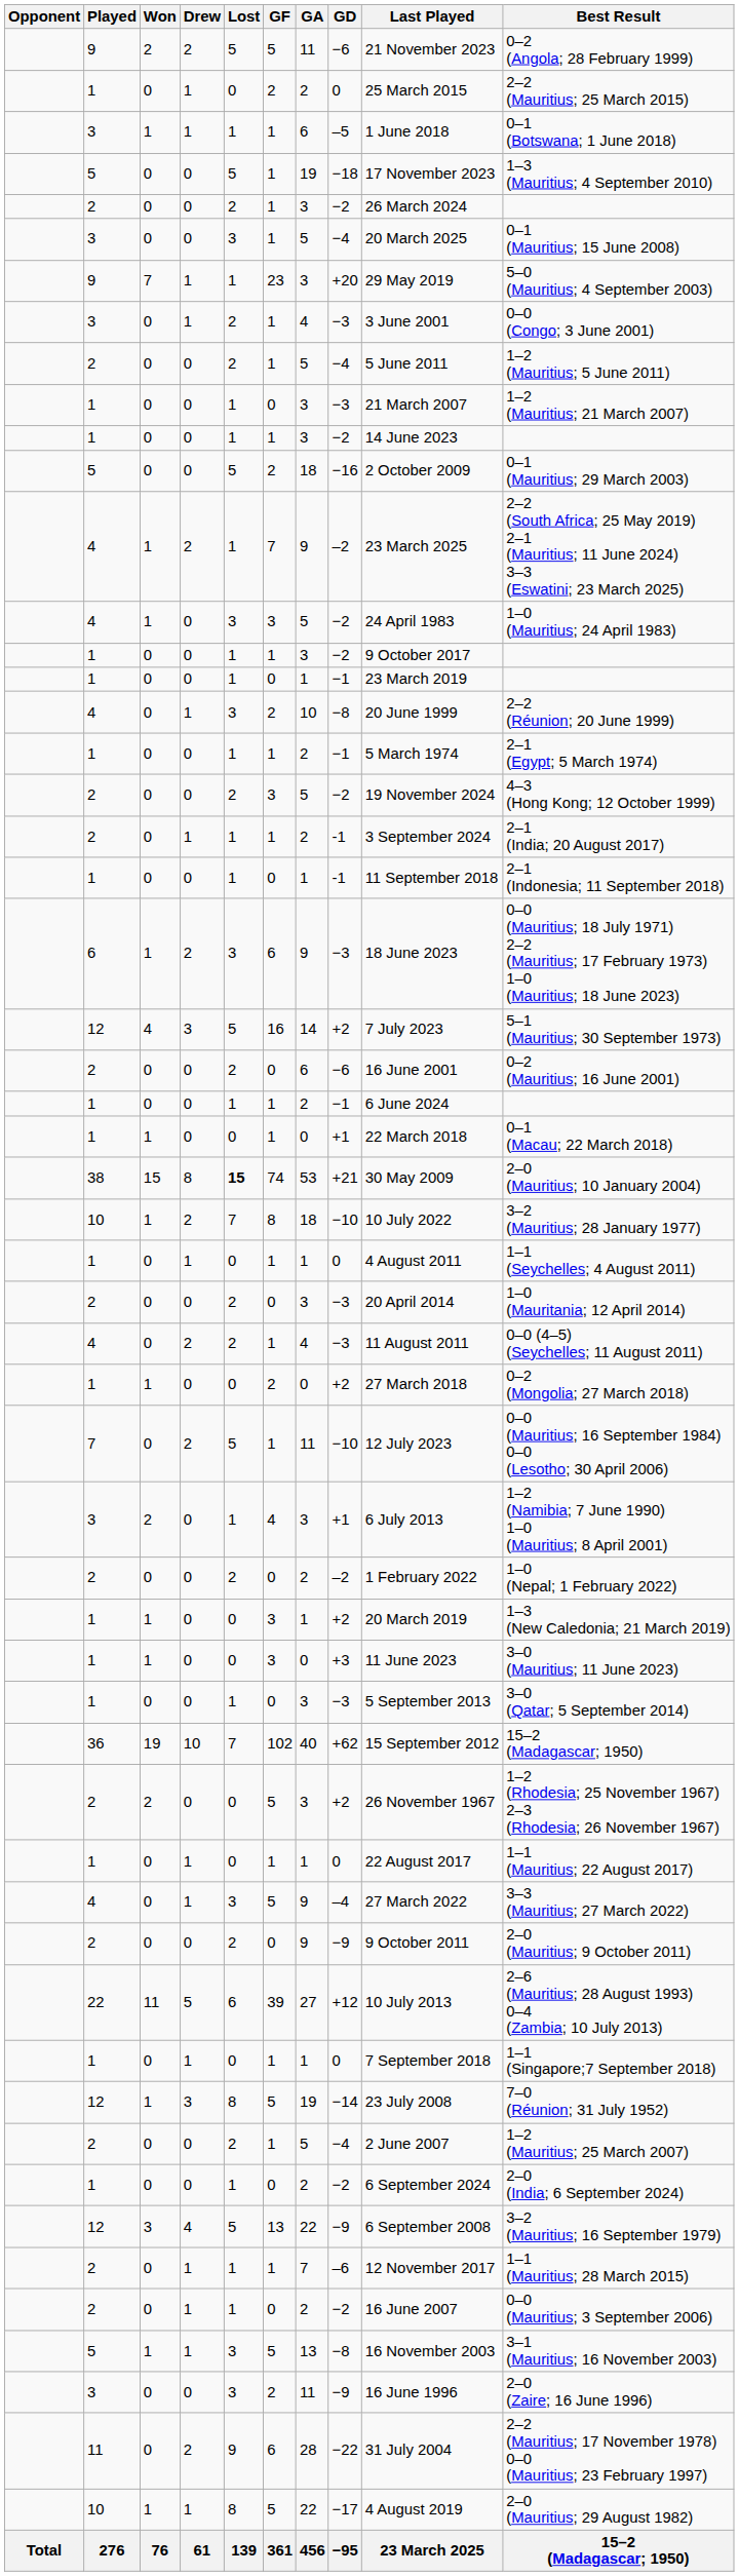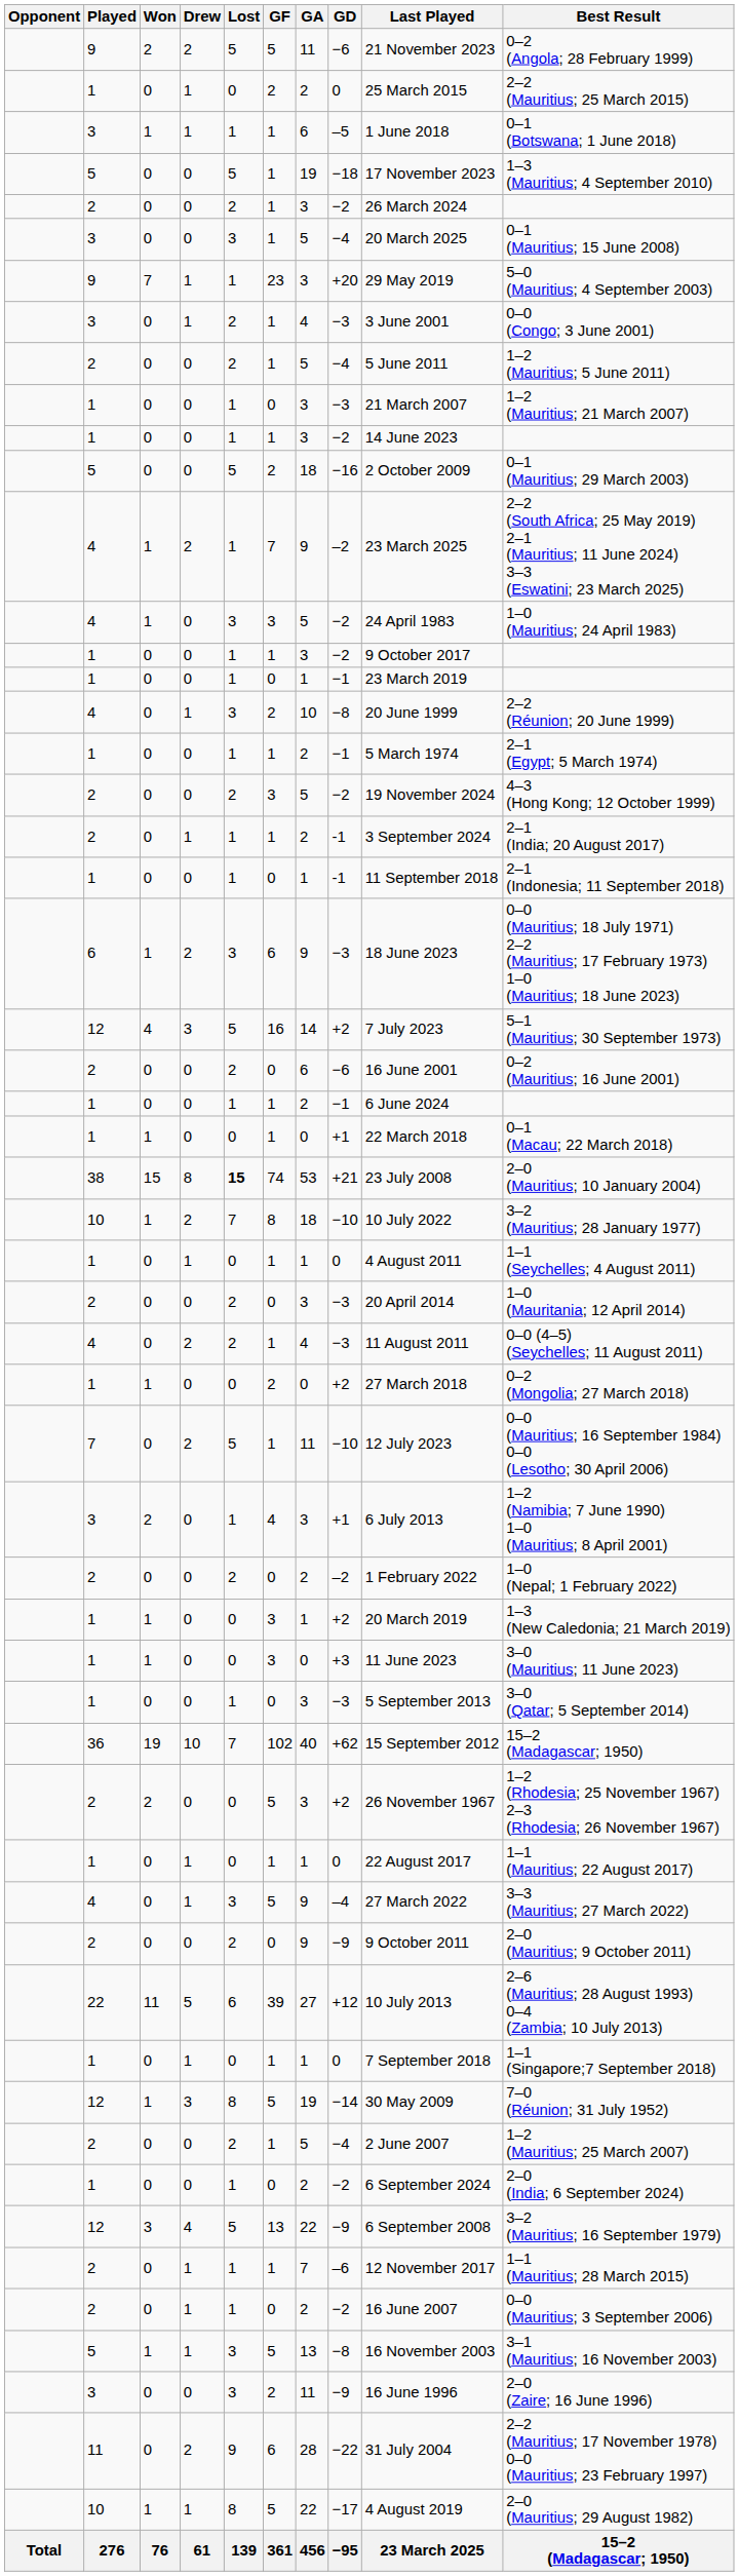 <table class="wikitable collapsible collapsed">
 <tr>
 <th>Opponent</th>
 <th>Played</th>
 <th>Won</th>
 <th>Drew</th>
 <th>Lost</th>
 <th>GF</th>
 <th>GA</th>
 <th>GD</th>
 <th>Last Played</th>
 <th>Best Result</th>
 </tr>
 <tr>
 <td></td>
 <td>9</td>
 <td>2</td>
 <td>2</td>
 <td>5</td>
 <td>5</td>
 <td>11</td>
 <td>−6</td>
 <td>21 November 2023</td>
 <td> 0–2 <br>(<a href='#'>Angola</a>; 28 February 1999)</td>
 </tr>
 <tr>
 <td></td>
 <td>1</td>
 <td>0</td>
 <td>1</td>
 <td>0</td>
 <td>2</td>
 <td>2</td>
 <td>0</td>
 <td>25 March 2015</td>
 <td> 2–2 <br>(<a href='#'>Mauritius</a>; 25 March 2015)</td>
 </tr>
 <tr>
 <td></td>
 <td>3</td>
 <td>1</td>
 <td>1</td>
 <td>1</td>
 <td>1</td>
 <td>6</td>
 <td>–5</td>
 <td>1 June 2018</td>
 <td> 0–1 <br>(<a href='#'>Botswana</a>; 1 June 2018)</td>
 </tr>
 <tr>
 <td></td>
 <td>5</td>
 <td>0</td>
 <td>0</td>
 <td>5</td>
 <td>1</td>
 <td>19</td>
 <td>−18</td>
 <td>17 November 2023</td>
 <td> 1–3 <br>(<a href='#'>Mauritius</a>; 4 September 2010)</td>
 </tr>
 <tr>
 <td></td>
 <td>2</td>
 <td>0</td>
 <td>0</td>
 <td>2</td>
 <td>1</td>
 <td>3</td>
 <td>−2</td>
 <td>26 March 2024</td>
 <td></td>
 </tr>
 <tr>
 <td></td>
 <td>3</td>
 <td>0</td>
 <td>0</td>
 <td>3</td>
 <td>1</td>
 <td>5</td>
 <td>−4</td>
 <td>20 March 2025</td>
 <td> 0–1 <br>(<a href='#'>Mauritius</a>; 15 June 2008)</td>
 </tr>
 <tr>
 <td></td>
 <td>9</td>
 <td>7</td>
 <td>1</td>
 <td>1</td>
 <td>23</td>
 <td>3</td>
 <td>+20</td>
 <td>29 May 2019</td>
 <td> 5–0 <br>(<a href='#'>Mauritius</a>; 4 September 2003)</td>
 </tr>
 <tr>
 <td></td>
 <td>3</td>
 <td>0</td>
 <td>1</td>
 <td>2</td>
 <td>1</td>
 <td>4</td>
 <td>−3</td>
 <td>3 June 2001</td>
 <td> 0–0 <br>(<a href='#'>Congo</a>; 3 June 2001)</td>
 </tr>
 <tr>
 <td></td>
 <td>2</td>
 <td>0</td>
 <td>0</td>
 <td>2</td>
 <td>1</td>
 <td>5</td>
 <td>−4</td>
 <td>5 June 2011</td>
 <td> 1–2 <br>(<a href='#'>Mauritius</a>; 5 June 2011)</td>
 </tr>
 <tr>
 <td></td>
 <td>1</td>
 <td>0</td>
 <td>0</td>
 <td>1</td>
 <td>0</td>
 <td>3</td>
 <td>−3</td>
 <td>21 March 2007</td>
 <td> 1–2 <br>(<a href='#'>Mauritius</a>; 21 March 2007)</td>
 </tr>
 <tr>
 <td></td>
 <td>1</td>
 <td>0</td>
 <td>0</td>
 <td>1</td>
 <td>1</td>
 <td>3</td>
 <td>−2</td>
 <td>14 June 2023</td>
 <td></td>
 </tr>
 <tr>
 <td></td>
 <td>5</td>
 <td>0</td>
 <td>0</td>
 <td>5</td>
 <td>2</td>
 <td>18</td>
 <td>−16</td>
 <td>2 October 2009</td>
 <td> 0–1 <br>(<a href='#'>Mauritius</a>; 29 March 2003)</td>
 </tr>
 <tr>
 <td></td>
 <td>4</td>
 <td>1</td>
 <td>2</td>
 <td>1</td>
 <td>7</td>
 <td>9</td>
 <td>–2</td>
 <td>23 March 2025</td>
 <td> 2–2 <br>(<a href='#'>South Africa</a>; 25 May 2019)<br> 2–1 <br>(<a href='#'>Mauritius</a>; 11 June 2024)<br> 3–3 <br>(<a href='#'>Eswatini</a>; 23 March 2025)</td>
 </tr>
 <tr>
 <td></td>
 <td>4</td>
 <td>1</td>
 <td>0</td>
 <td>3</td>
 <td>3</td>
 <td>5</td>
 <td>−2</td>
 <td>24 April 1983</td>
 <td> 1–0 <br>(<a href='#'>Mauritius</a>; 24 April 1983)</td>
 </tr>
 <tr>
 <td></td>
 <td>1</td>
 <td>0</td>
 <td>0</td>
 <td>1</td>
 <td>1</td>
 <td>3</td>
 <td>−2</td>
 <td>9 October 2017</td>
 <td></td>
 </tr>
 <tr>
 <td></td>
 <td>1</td>
 <td>0</td>
 <td>0</td>
 <td>1</td>
 <td>0</td>
 <td>1</td>
 <td>−1</td>
 <td>23 March 2019</td>
 <td></td>
 </tr>
 <tr>
 <td></td>
 <td>4</td>
 <td>0</td>
 <td>1</td>
 <td>3</td>
 <td>2</td>
 <td>10</td>
 <td>−8</td>
 <td>20 June 1999</td>
 <td> 2–2 <br>(<a href='#'>Réunion</a>; 20 June 1999)</td>
 </tr>
 <tr>
 <td></td>
 <td>1</td>
 <td>0</td>
 <td>0</td>
 <td>1</td>
 <td>1</td>
 <td>2</td>
 <td>−1</td>
 <td>5 March 1974</td>
 <td> 2–1 <br>(<a href='#'>Egypt</a>; 5 March 1974)</td>
 </tr>
 <tr>
 <td></td>
 <td>2</td>
 <td>0</td>
 <td>0</td>
 <td>2</td>
 <td>3</td>
 <td>5</td>
 <td>−2</td>
 <td>19 November 2024</td>
 <td> 4–3 <br>(Hong Kong; 12 October 1999)</td>
 </tr>
 <tr>
 <td></td>
 <td>2</td>
 <td>0</td>
 <td>1</td>
 <td>1</td>
 <td>1</td>
 <td>2</td>
 <td>-1</td>
 <td>3 September 2024</td>
 <td> 2–1 <br>(India; 20 August 2017)</td>
 </tr>
 <tr>
 <td></td>
 <td>1</td>
 <td>0</td>
 <td>0</td>
 <td>1</td>
 <td>0</td>
 <td>1</td>
 <td>-1</td>
 <td>11 September 2018</td>
 <td> 2–1 <br>(Indonesia; 11 September 2018)</td>
 </tr>
 <tr>
 <td></td>
 <td>6</td>
 <td>1</td>
 <td>2</td>
 <td>3</td>
 <td>6</td>
 <td>9</td>
 <td>−3</td>
 <td>18 June 2023</td>
 <td> 0–0 <br>(<a href='#'>Mauritius</a>; 18 July 1971)<br> 2–2 <br>(<a href='#'>Mauritius</a>; 17 February 1973)<br> 1–0 <br>(<a href='#'>Mauritius</a>; 18 June 2023)</td>
 </tr>
 <tr>
 <td></td>
 <td>12</td>
 <td>4</td>
 <td>3</td>
 <td>5</td>
 <td>16</td>
 <td>14</td>
 <td>+2</td>
 <td>7 July 2023</td>
 <td> 5–1 <br>(<a href='#'>Mauritius</a>; 30 September 1973)</td>
 </tr>
 <tr>
 <td></td>
 <td>2</td>
 <td>0</td>
 <td>0</td>
 <td>2</td>
 <td>0</td>
 <td>6</td>
 <td>−6</td>
 <td>16 June 2001</td>
 <td> 0–2 <br>(<a href='#'>Mauritius</a>; 16 June 2001)</td>
 </tr>
 <tr>
 <td></td>
 <td>1</td>
 <td>0</td>
 <td>0</td>
 <td>1</td>
 <td>1</td>
 <td>2</td>
 <td>−1</td>
 <td>6 June 2024</td>
 <td></td>
 </tr>
 <tr>
 <td></td>
 <td>1</td>
 <td>1</td>
 <td>0</td>
 <td>0</td>
 <td>1</td>
 <td>0</td>
 <td>+1</td>
 <td>22 March 2018</td>
 <td> 0–1 <br>(<a href='#'>Macau</a>; 22 March 2018)</td>
 </tr>
 <tr>
 <td></td>
 <td>38</td>
 <td>15</td>
 <td>8</td>
 <td><strong>15</strong></td>
 <td>74</td>
 <td>53</td>
 <td>+21</td>
-<td>30 May 2009</td>
+<td>23 July 2008</td>
 <td> 2–0 <br>(<a href='#'>Mauritius</a>; 10 January 2004)</td>
 </tr>
 <tr>
 <td></td>
 <td>10</td>
 <td>1</td>
 <td>2</td>
 <td>7</td>
 <td>8</td>
 <td>18</td>
 <td>−10</td>
 <td>10 July 2022</td>
 <td> 3–2 <br>(<a href='#'>Mauritius</a>; 28 January 1977)</td>
 </tr>
 <tr>
 <td></td>
 <td>1</td>
 <td>0</td>
 <td>1</td>
 <td>0</td>
 <td>1</td>
 <td>1</td>
 <td>0</td>
 <td>4 August 2011</td>
 <td> 1–1 <br>(<a href='#'>Seychelles</a>; 4 August 2011)</td>
 </tr>
 <tr>
 <td></td>
 <td>2</td>
 <td>0</td>
 <td>0</td>
 <td>2</td>
 <td>0</td>
 <td>3</td>
 <td>−3</td>
 <td>20 April 2014</td>
 <td> 1–0 <br>(<a href='#'>Mauritania</a>; 12 April 2014)</td>
 </tr>
 <tr>
 <td></td>
 <td>4</td>
 <td>0</td>
 <td>2</td>
 <td>2</td>
 <td>1</td>
 <td>4</td>
 <td>−3</td>
 <td>11 August 2011</td>
 <td> 0–0 (4–5) <br>(<a href='#'>Seychelles</a>; 11 August 2011)</td>
 </tr>
 <tr>
 <td></td>
 <td>1</td>
 <td>1</td>
 <td>0</td>
 <td>0</td>
 <td>2</td>
 <td>0</td>
 <td>+2</td>
 <td>27 March 2018</td>
 <td> 0–2 <br>(<a href='#'>Mongolia</a>; 27 March 2018)</td>
 </tr>
 <tr>
 <td></td>
 <td>7</td>
 <td>0</td>
 <td>2</td>
 <td>5</td>
 <td>1</td>
 <td>11</td>
 <td>−10</td>
 <td>12 July 2023</td>
 <td> 0–0 <br>(<a href='#'>Mauritius</a>; 16 September 1984)<br> 0–0 <br>(<a href='#'>Lesotho</a>; 30 April 2006)</td>
 </tr>
 <tr>
 <td></td>
 <td>3</td>
 <td>2</td>
 <td>0</td>
 <td>1</td>
 <td>4</td>
 <td>3</td>
 <td>+1</td>
 <td>6 July 2013</td>
 <td> 1–2 <br>(<a href='#'>Namibia</a>; 7 June 1990)<br> 1–0 <br>(<a href='#'>Mauritius</a>; 8 April 2001)</td>
 </tr>
 <tr>
 <td></td>
 <td>2</td>
 <td>0</td>
 <td>0</td>
 <td>2</td>
 <td>0</td>
 <td>2</td>
 <td>–2</td>
 <td>1 February 2022</td>
 <td> 1–0 <br>(Nepal; 1 February 2022)</td>
 </tr>
 <tr>
 <td></td>
 <td>1</td>
 <td>1</td>
 <td>0</td>
 <td>0</td>
 <td>3</td>
 <td>1</td>
 <td>+2</td>
 <td>20 March 2019</td>
 <td> 1–3 <br>(New Caledonia; 21 March 2019)</td>
 </tr>
 <tr>
 <td></td>
 <td>1</td>
 <td>1</td>
 <td>0</td>
 <td>0</td>
 <td>3</td>
 <td>0</td>
 <td>+3</td>
 <td>11 June 2023</td>
 <td> 3–0 <br>(<a href='#'>Mauritius</a>; 11 June 2023)</td>
 </tr>
 <tr>
 <td></td>
 <td>1</td>
 <td>0</td>
 <td>0</td>
 <td>1</td>
 <td>0</td>
 <td>3</td>
 <td>−3</td>
 <td>5 September 2013</td>
 <td> 3–0 <br>(<a href='#'>Qatar</a>; 5 September 2014)</td>
 </tr>
 <tr>
 <td></td>
 <td>36</td>
 <td>19</td>
 <td>10</td>
 <td>7</td>
 <td>102</td>
 <td>40</td>
 <td>+62</td>
 <td>15 September 2012</td>
 <td> 15–2 <br>(<a href='#'>Madagascar</a>; 1950)</td>
 </tr>
 <tr>
 <td></td>
 <td>2</td>
 <td>2</td>
 <td>0</td>
 <td>0</td>
 <td>5</td>
 <td>3</td>
 <td>+2</td>
 <td>26 November 1967</td>
 <td> 1–2 <br>(<a href='#'>Rhodesia</a>; 25 November 1967)<br> 2–3 <br>(<a href='#'>Rhodesia</a>; 26 November 1967)</td>
 </tr>
 <tr>
 <td></td>
 <td>1</td>
 <td>0</td>
 <td>1</td>
 <td>0</td>
 <td>1</td>
 <td>1</td>
 <td>0</td>
 <td>22 August 2017</td>
 <td> 1–1 <br>(<a href='#'>Mauritius</a>; 22 August 2017)</td>
 </tr>
 <tr>
 <td></td>
 <td>4</td>
 <td>0</td>
 <td>1</td>
 <td>3</td>
 <td>5</td>
 <td>9</td>
 <td>–4</td>
 <td>27 March 2022</td>
 <td> 3–3 <br>(<a href='#'>Mauritius</a>; 27 March 2022)</td>
 </tr>
 <tr>
 <td></td>
 <td>2</td>
 <td>0</td>
 <td>0</td>
 <td>2</td>
 <td>0</td>
 <td>9</td>
 <td>−9</td>
 <td>9 October 2011</td>
 <td> 2–0 <br>(<a href='#'>Mauritius</a>; 9 October 2011)</td>
 </tr>
 <tr>
 <td></td>
 <td>22</td>
 <td>11</td>
 <td>5</td>
 <td>6</td>
 <td>39</td>
 <td>27</td>
 <td>+12</td>
 <td>10 July 2013</td>
 <td> 2–6 <br>(<a href='#'>Mauritius</a>; 28 August 1993)<br> 0–4 <br>(<a href='#'>Zambia</a>; 10 July 2013)</td>
 </tr>
 <tr>
 <td></td>
 <td>1</td>
 <td>0</td>
 <td>1</td>
 <td>0</td>
 <td>1</td>
 <td>1</td>
 <td>0</td>
 <td>7 September 2018</td>
 <td> 1–1 <br>(Singapore;7 September 2018)</td>
 </tr>
 <tr>
 <td></td>
 <td>12</td>
 <td>1</td>
 <td>3</td>
 <td>8</td>
 <td>5</td>
 <td>19</td>
 <td>−14</td>
-<td>23 July 2008</td>
+<td>30 May 2009</td>
 <td> 7–0 <br>(<a href='#'>Réunion</a>; 31 July 1952)</td>
 </tr>
 <tr>
 <td></td>
 <td>2</td>
 <td>0</td>
 <td>0</td>
 <td>2</td>
 <td>1</td>
 <td>5</td>
 <td>−4</td>
 <td>2 June 2007</td>
 <td> 1–2 <br>(<a href='#'>Mauritius</a>; 25 March 2007)</td>
 </tr>
 <tr>
 <td></td>
 <td>1</td>
 <td>0</td>
 <td>0</td>
 <td>1</td>
 <td>0</td>
 <td>2</td>
 <td>−2</td>
 <td>6 September 2024</td>
 <td> 2–0 <br>(<a href='#'>India</a>; 6 September 2024)</td>
 </tr>
 <tr>
 <td></td>
 <td>12</td>
 <td>3</td>
 <td>4</td>
 <td>5</td>
 <td>13</td>
 <td>22</td>
 <td>−9</td>
 <td>6 September 2008</td>
 <td> 3–2 <br>(<a href='#'>Mauritius</a>; 16 September 1979)</td>
 </tr>
 <tr>
 <td></td>
 <td>2</td>
 <td>0</td>
 <td>1</td>
 <td>1</td>
 <td>1</td>
 <td>7</td>
 <td>–6</td>
 <td>12 November 2017</td>
 <td> 1–1 <br>(<a href='#'>Mauritius</a>; 28 March 2015)</td>
 </tr>
 <tr>
 <td></td>
 <td>2</td>
 <td>0</td>
 <td>1</td>
 <td>1</td>
 <td>0</td>
 <td>2</td>
 <td>−2</td>
 <td>16 June 2007</td>
 <td> 0–0 <br>(<a href='#'>Mauritius</a>; 3 September 2006)</td>
 </tr>
 <tr>
 <td></td>
 <td>5</td>
 <td>1</td>
 <td>1</td>
 <td>3</td>
 <td>5</td>
 <td>13</td>
 <td>−8</td>
 <td>16 November 2003</td>
 <td> 3–1 <br>(<a href='#'>Mauritius</a>; 16 November 2003)</td>
 </tr>
 <tr>
 <td></td>
 <td>3</td>
 <td>0</td>
 <td>0</td>
 <td>3</td>
 <td>2</td>
 <td>11</td>
 <td>−9</td>
 <td>16 June 1996</td>
 <td> 2–0 <br>(<a href='#'>Zaire</a>; 16 June 1996)</td>
 </tr>
 <tr>
 <td></td>
 <td>11</td>
 <td>0</td>
 <td>2</td>
 <td>9</td>
 <td>6</td>
 <td>28</td>
 <td>−22</td>
 <td>31 July 2004</td>
 <td> 2–2 <br>(<a href='#'>Mauritius</a>; 17 November 1978)<br> 0–0 <br>(<a href='#'>Mauritius</a>; 23 February 1997)</td>
 </tr>
 <tr>
 <td></td>
 <td>10</td>
 <td>1</td>
 <td>1</td>
 <td>8</td>
 <td>5</td>
 <td>22</td>
 <td>−17</td>
 <td>4 August 2019</td>
 <td> 2–0 <br>(<a href='#'>Mauritius</a>; 29 August 1982)</td>
 </tr>
 <tr class="sortbottom">
 <th>Total</th>
 <th>276</th>
 <th>76</th>
 <th>61</th>
 <th>139</th>
 <th>361</th>
 <th>456</th>
 <th>−95</th>
 <th>23 March 2025</th>
 <th> 15–2 <br>(<a href='#'>Madagascar</a>; 1950)</th>
 </tr>
 </table>
